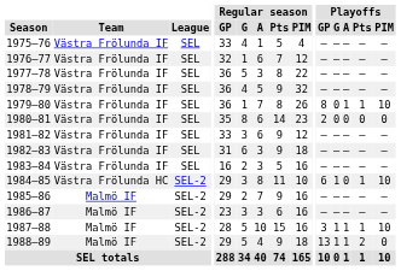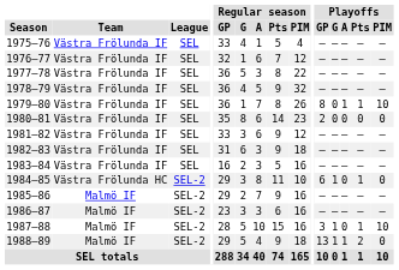 <table BORDER="0" CELLPADDING="2" CELLSPACING="0" ID="Table3" style="text-align:center">
 <tr bgcolor="#e0e0e0">
 <th colspan="3" bgcolor="#ffffff"></th>
 <th rowspan="99" bgcolor="#ffffff"></th>
 <th colspan="5">Regular season</th>
 <th rowspan="99" bgcolor="#ffffff"></th>
 <th colspan="5">Playoffs</th>
 </tr>
 <tr bgcolor="#e0e0e0">
 <th>Season</th>
 <th>Team</th>
 <th>League</th>
 <th>GP</th>
 <th>G</th>
 <th>A</th>
 <th>Pts</th>
 <th>PIM</th>
 <th>GP</th>
 <th>G</th>
 <th>A</th>
 <th>Pts</th>
 <th>PIM</th>
 </tr>
 <tr>
 <td>1975–76</td>
 <td><a href='#'>Västra Frölunda IF</a></td>
 <td><a href='#'>SEL</a></td>
 <td>33</td>
 <td>4</td>
 <td>1</td>
 <td>5</td>
 <td>4</td>
 <td>–</td>
 <td>–</td>
 <td>–</td>
 <td>–</td>
 <td>–</td>
 </tr>
 <tr bgcolor="#f0f0f0">
 <td>1976–77</td>
 <td>Västra Frölunda IF</td>
 <td>SEL</td>
 <td>32</td>
 <td>1</td>
 <td>6</td>
 <td>7</td>
 <td>12</td>
 <td>–</td>
 <td>–</td>
 <td>–</td>
 <td>–</td>
 <td>–</td>
 </tr>
 <tr>
 <td>1977–78</td>
 <td>Västra Frölunda IF</td>
 <td>SEL</td>
 <td>36</td>
 <td>5</td>
 <td>3</td>
 <td>8</td>
 <td>22</td>
 <td>–</td>
 <td>–</td>
 <td>–</td>
 <td>–</td>
 <td>–</td>
 </tr>
 <tr bgcolor="#f0f0f0">
 <td>1978–79</td>
 <td>Västra Frölunda IF</td>
 <td>SEL</td>
 <td>36</td>
 <td>4</td>
 <td>5</td>
 <td>9</td>
 <td>32</td>
 <td>–</td>
 <td>–</td>
 <td>–</td>
 <td>–</td>
 <td>–</td>
 </tr>
 <tr>
 <td>1979–80</td>
 <td>Västra Frölunda IF</td>
 <td>SEL</td>
 <td>36</td>
 <td>1</td>
 <td>7</td>
 <td>8</td>
 <td>26</td>
 <td>8</td>
 <td>0</td>
 <td>1</td>
 <td>1</td>
 <td>10</td>
 </tr>
 <tr bgcolor="#f0f0f0">
 <td>1980–81</td>
 <td>Västra Frölunda IF</td>
 <td>SEL</td>
 <td>35</td>
 <td>8</td>
 <td>6</td>
 <td>14</td>
 <td>23</td>
 <td>2</td>
 <td>0</td>
 <td>0</td>
 <td>0</td>
 <td>0</td>
 </tr>
 <tr>
 <td>1981–82</td>
 <td>Västra Frölunda IF</td>
 <td>SEL</td>
 <td>33</td>
 <td>3</td>
 <td>6</td>
 <td>9</td>
 <td>12</td>
 <td>–</td>
 <td>–</td>
 <td>–</td>
 <td>–</td>
 <td>–</td>
 </tr>
 <tr bgcolor="#f0f0f0">
 <td>1982–83</td>
 <td>Västra Frölunda IF</td>
 <td>SEL</td>
 <td>31</td>
 <td>6</td>
 <td>3</td>
 <td>9</td>
 <td>18</td>
 <td>–</td>
 <td>–</td>
 <td>–</td>
 <td>–</td>
 <td>–</td>
 </tr>
 <tr>
 <td>1983–84</td>
 <td>Västra Frölunda IF</td>
 <td>SEL</td>
 <td>16</td>
 <td>2</td>
 <td>3</td>
 <td>5</td>
 <td>16</td>
 <td>–</td>
 <td>–</td>
 <td>–</td>
 <td>–</td>
 <td>–</td>
 </tr>
 <tr bgcolor="#f0f0f0">
 <td>1984–85</td>
 <td>Västra Frölunda HC</td>
 <td><a href='#'>SEL-2</a></td>
 <td>29</td>
 <td>3</td>
 <td>8</td>
 <td>11</td>
 <td>10</td>
 <td>6</td>
 <td>1</td>
 <td>0</td>
 <td>1</td>
-<td>10</td>
+<td>0</td>
 </tr>
 <tr>
 <td>1985–86</td>
 <td><a href='#'>Malmö IF</a></td>
 <td>SEL-2</td>
 <td>29</td>
 <td>2</td>
 <td>7</td>
 <td>9</td>
 <td>16</td>
 <td>–</td>
 <td>–</td>
 <td>–</td>
 <td>–</td>
 <td>–</td>
 </tr>
 <tr bgcolor="#f0f0f0">
 <td>1986–87</td>
 <td>Malmö IF</td>
 <td>SEL-2</td>
 <td>23</td>
 <td>3</td>
 <td>3</td>
 <td>6</td>
 <td>16</td>
 <td>–</td>
 <td>–</td>
 <td>–</td>
 <td>–</td>
 <td>–</td>
 </tr>
 <tr>
 <td>1987–88</td>
 <td>Malmö IF</td>
 <td>SEL-2</td>
 <td>28</td>
 <td>5</td>
 <td>10</td>
 <td>15</td>
 <td>16</td>
 <td>3</td>
 <td>1</td>
-<td>1</td>
+<td>0</td>
 <td>1</td>
 <td>10</td>
 </tr>
 <tr bgcolor="#f0f0f0">
 <td>1988–89</td>
 <td>Malmö IF</td>
 <td>SEL-2</td>
 <td>29</td>
 <td>5</td>
 <td>4</td>
 <td>9</td>
 <td>18</td>
 <td>13</td>
 <td>1</td>
 <td>1</td>
 <td>2</td>
 <td>0</td>
 </tr>
 <tr bgcolor="#e0e0e0">
 <th colspan="3">SEL totals</th>
 <th>288</th>
 <th>34</th>
 <th>40</th>
 <th>74</th>
 <th>165</th>
 <th>10</th>
 <th>0</th>
 <th>1</th>
 <th>1</th>
 <th>10</th>
 </tr>
 </table>
